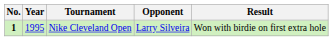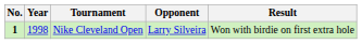 <table class="wikitable" style="font-size:95%;">
 <tr>
 <th>No.</th>
 <th>Year</th>
 <th>Tournament</th>
 <th>Opponent</th>
 <th>Result</th>
 </tr>
 <tr style="background:#D0F0C0;">
 <td align=center><strong>1</strong></td>
-<td><a href='#'>1995</a></td>
+<td><a href='#'>1998</a></td>
 <td><a href='#'>Nike Cleveland Open</a></td>
 <td> <a href='#'>Larry Silveira</a></td>
 <td>Won with birdie on first extra hole</td>
 </tr>
 </table>
